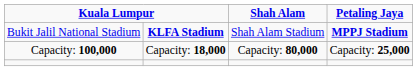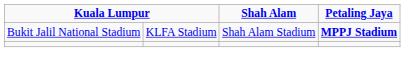 <table class="wikitable" style="text-align:center">
 <tr>
 <td colspan="2"><strong><a href='#'>Kuala Lumpur</a></strong></td>
 <td><strong><a href='#'>Shah Alam</a></strong></td>
 <td><strong><a href='#'>Petaling Jaya</a></strong></td>
 </tr>
 <tr>
 <td><a href='#'>Bukit Jalil National Stadium</a></td>
-<td><strong><a href='#'>KLFA Stadium</a></strong></td>
+<td><a href='#'>KLFA Stadium</a></td>
 <td><a href='#'>Shah Alam Stadium</a></td>
 <td><strong><a href='#'>MPPJ Stadium</a></strong></td>
-</tr>
-<tr>
-<td>Capacity: <strong>100,000</strong></td>
-<td>Capacity: <strong>18,000</strong></td>
-<td>Capacity: <strong>80,000</strong></td>
-<td>Capacity: <strong>25,000</strong></td>
 </tr>
 <tr>
 <td></td>
 <td></td>
 <td></td>
 <td></td>
 </tr>
 </table>
